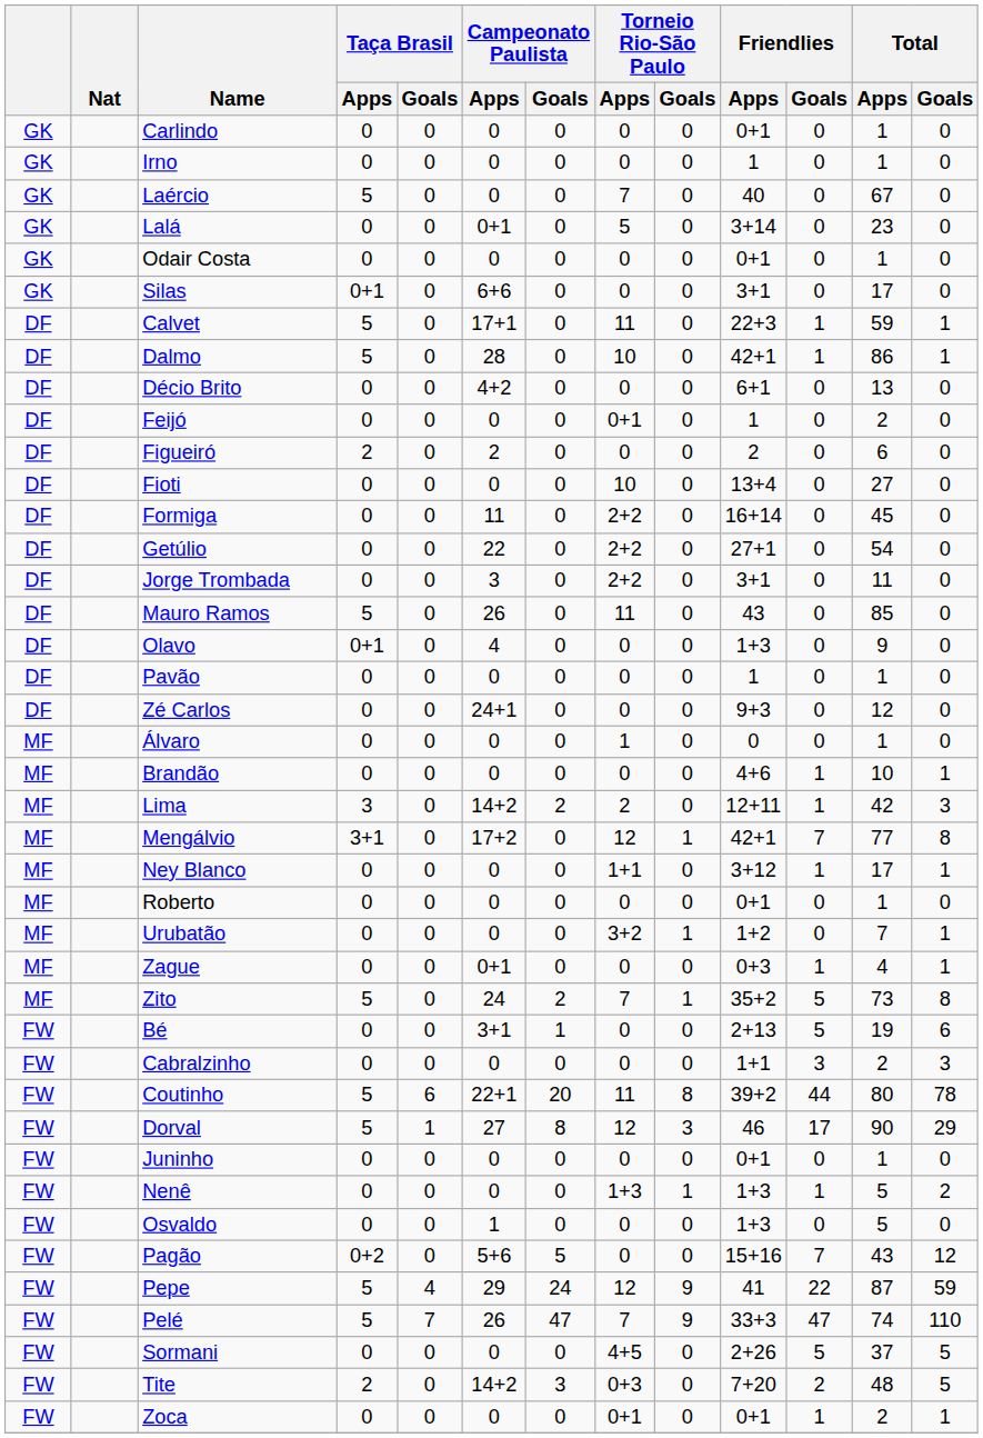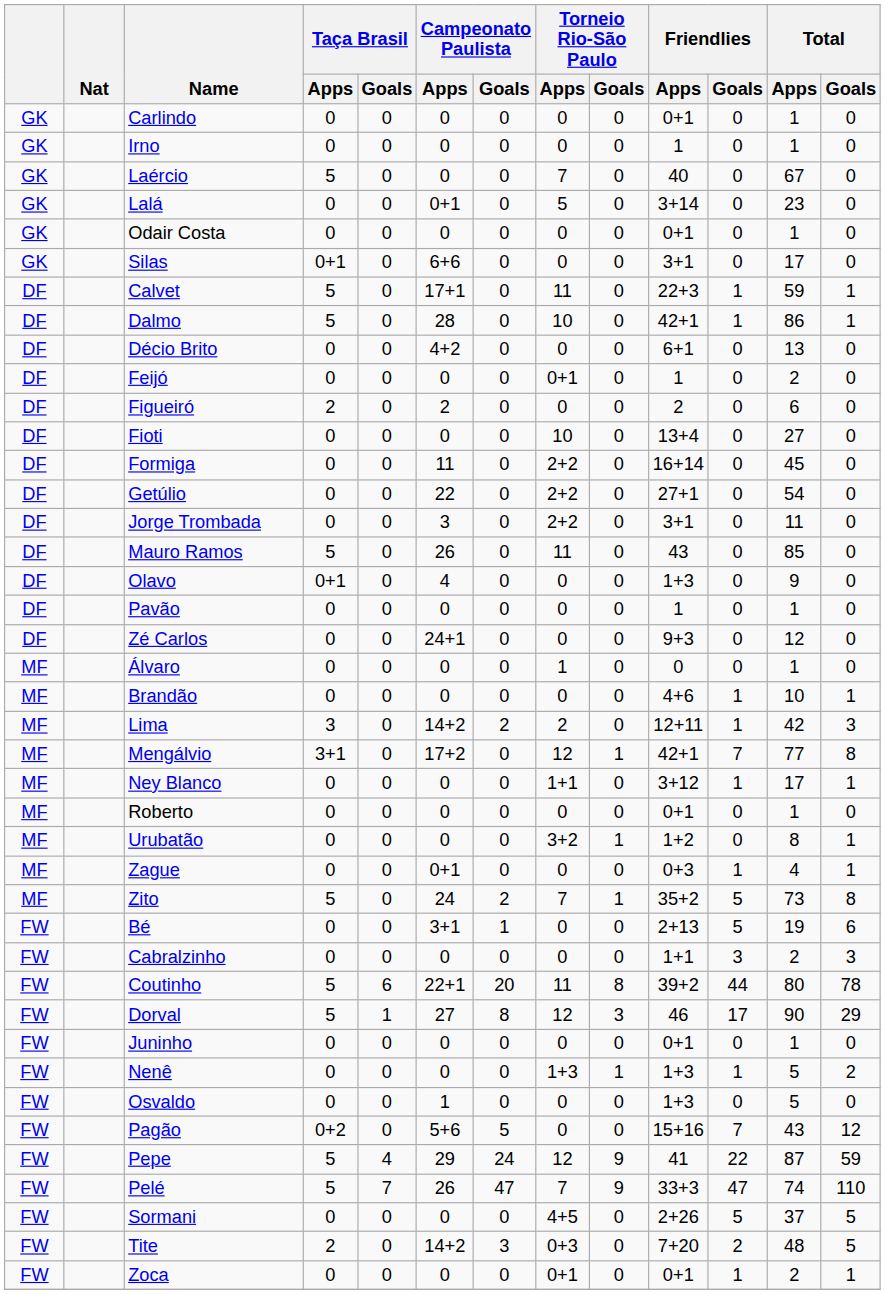 <table class="wikitable sortable" style="text-align:center;">
 <tr>
 <th rowspan="2" width="45" valign="bottom"></th>
 <th rowspan="2" width="45" valign="bottom">Nat</th>
 <th rowspan="2" width="150" valign="bottom">Name</th>
 <th colspan="2" width="85"><a href='#'>Taça Brasil</a></th>
 <th colspan="2" width="85"><a href='#'>Campeonato Paulista</a></th>
 <th colspan="2" width="85"><a href='#'>Torneio Rio-São Paulo</a></th>
 <th colspan="2" width="85">Friendlies</th>
 <th colspan="2" width="85">Total</th>
 </tr>
 <tr>
 <th>Apps</th>
 <th>Goals</th>
 <th>Apps</th>
 <th>Goals</th>
 <th>Apps</th>
 <th>Goals</th>
 <th>Apps</th>
 <th>Goals</th>
 <th>Apps</th>
 <th>Goals</th>
 </tr>
 <tr>
 <td><a href='#'>GK</a></td>
 <td></td>
 <td align=left><a href='#'>Carlindo</a></td>
 <td>0</td>
 <td>0</td>
 <td>0</td>
 <td>0</td>
 <td>0</td>
 <td>0</td>
 <td>0+1</td>
 <td>0</td>
 <td>1</td>
 <td>0</td>
 </tr>
 <tr>
 <td><a href='#'>GK</a></td>
 <td></td>
 <td align=left><a href='#'>Irno</a></td>
 <td>0</td>
 <td>0</td>
 <td>0</td>
 <td>0</td>
 <td>0</td>
 <td>0</td>
 <td>1</td>
 <td>0</td>
 <td>1</td>
 <td>0</td>
 </tr>
 <tr>
 <td><a href='#'>GK</a></td>
 <td></td>
 <td align=left><a href='#'>Laércio</a></td>
 <td>5</td>
 <td>0</td>
 <td>0</td>
 <td>0</td>
 <td>7</td>
 <td>0</td>
 <td>40</td>
 <td>0</td>
 <td>67</td>
 <td>0</td>
 </tr>
 <tr>
 <td><a href='#'>GK</a></td>
 <td></td>
 <td align=left><a href='#'>Lalá</a></td>
 <td>0</td>
 <td>0</td>
 <td>0+1</td>
 <td>0</td>
 <td>5</td>
 <td>0</td>
 <td>3+14</td>
 <td>0</td>
 <td>23</td>
 <td>0</td>
 </tr>
 <tr>
 <td><a href='#'>GK</a></td>
 <td></td>
 <td align=left>Odair Costa</td>
 <td>0</td>
 <td>0</td>
 <td>0</td>
 <td>0</td>
 <td>0</td>
 <td>0</td>
 <td>0+1</td>
 <td>0</td>
 <td>1</td>
 <td>0</td>
 </tr>
 <tr>
 <td><a href='#'>GK</a></td>
 <td></td>
 <td align=left><a href='#'>Silas</a></td>
 <td>0+1</td>
 <td>0</td>
 <td>6+6</td>
 <td>0</td>
 <td>0</td>
 <td>0</td>
 <td>3+1</td>
 <td>0</td>
 <td>17</td>
 <td>0</td>
 </tr>
 <tr>
 <td><a href='#'>DF</a></td>
 <td></td>
 <td align=left><a href='#'>Calvet</a></td>
 <td>5</td>
 <td>0</td>
 <td>17+1</td>
 <td>0</td>
 <td>11</td>
 <td>0</td>
 <td>22+3</td>
 <td>1</td>
 <td>59</td>
 <td>1</td>
 </tr>
 <tr>
 <td><a href='#'>DF</a></td>
 <td></td>
 <td align=left><a href='#'>Dalmo</a></td>
 <td>5</td>
 <td>0</td>
 <td>28</td>
 <td>0</td>
 <td>10</td>
 <td>0</td>
 <td>42+1</td>
 <td>1</td>
 <td>86</td>
 <td>1</td>
 </tr>
 <tr>
 <td><a href='#'>DF</a></td>
 <td></td>
 <td align=left><a href='#'>Décio Brito</a></td>
 <td>0</td>
 <td>0</td>
 <td>4+2</td>
 <td>0</td>
 <td>0</td>
 <td>0</td>
 <td>6+1</td>
 <td>0</td>
 <td>13</td>
 <td>0</td>
 </tr>
 <tr>
 <td><a href='#'>DF</a></td>
 <td></td>
 <td align=left><a href='#'>Feijó</a></td>
 <td>0</td>
 <td>0</td>
 <td>0</td>
 <td>0</td>
 <td>0+1</td>
 <td>0</td>
 <td>1</td>
 <td>0</td>
 <td>2</td>
 <td>0</td>
 </tr>
 <tr>
 <td><a href='#'>DF</a></td>
 <td></td>
 <td align=left><a href='#'>Figueiró</a></td>
 <td>2</td>
 <td>0</td>
 <td>2</td>
 <td>0</td>
 <td>0</td>
 <td>0</td>
 <td>2</td>
 <td>0</td>
 <td>6</td>
 <td>0</td>
 </tr>
 <tr>
 <td><a href='#'>DF</a></td>
 <td></td>
 <td align=left><a href='#'>Fioti</a></td>
 <td>0</td>
 <td>0</td>
 <td>0</td>
 <td>0</td>
 <td>10</td>
 <td>0</td>
 <td>13+4</td>
 <td>0</td>
 <td>27</td>
 <td>0</td>
 </tr>
 <tr>
 <td><a href='#'>DF</a></td>
 <td></td>
 <td align=left><a href='#'>Formiga</a></td>
 <td>0</td>
 <td>0</td>
 <td>11</td>
 <td>0</td>
 <td>2+2</td>
 <td>0</td>
 <td>16+14</td>
 <td>0</td>
 <td>45</td>
 <td>0</td>
 </tr>
 <tr>
 <td><a href='#'>DF</a></td>
 <td></td>
 <td align=left><a href='#'>Getúlio</a></td>
 <td>0</td>
 <td>0</td>
 <td>22</td>
 <td>0</td>
 <td>2+2</td>
 <td>0</td>
 <td>27+1</td>
 <td>0</td>
 <td>54</td>
 <td>0</td>
 </tr>
 <tr>
 <td><a href='#'>DF</a></td>
 <td></td>
 <td align=left><a href='#'>Jorge Trombada</a></td>
 <td>0</td>
 <td>0</td>
 <td>3</td>
 <td>0</td>
 <td>2+2</td>
 <td>0</td>
 <td>3+1</td>
 <td>0</td>
 <td>11</td>
 <td>0</td>
 </tr>
 <tr>
 <td><a href='#'>DF</a></td>
 <td></td>
 <td align=left><a href='#'>Mauro Ramos</a></td>
 <td>5</td>
 <td>0</td>
 <td>26</td>
 <td>0</td>
 <td>11</td>
 <td>0</td>
 <td>43</td>
 <td>0</td>
 <td>85</td>
 <td>0</td>
 </tr>
 <tr>
 <td><a href='#'>DF</a></td>
 <td></td>
 <td align=left><a href='#'>Olavo</a></td>
 <td>0+1</td>
 <td>0</td>
 <td>4</td>
 <td>0</td>
 <td>0</td>
 <td>0</td>
 <td>1+3</td>
 <td>0</td>
 <td>9</td>
 <td>0</td>
 </tr>
 <tr>
 <td><a href='#'>DF</a></td>
 <td></td>
 <td align=left><a href='#'>Pavão</a></td>
 <td>0</td>
 <td>0</td>
 <td>0</td>
 <td>0</td>
 <td>0</td>
 <td>0</td>
 <td>1</td>
 <td>0</td>
 <td>1</td>
 <td>0</td>
 </tr>
 <tr>
 <td><a href='#'>DF</a></td>
 <td></td>
 <td align=left><a href='#'>Zé Carlos</a></td>
 <td>0</td>
 <td>0</td>
 <td>24+1</td>
 <td>0</td>
 <td>0</td>
 <td>0</td>
 <td>9+3</td>
 <td>0</td>
 <td>12</td>
 <td>0</td>
 </tr>
 <tr>
 <td><a href='#'>MF</a></td>
 <td></td>
 <td align=left><a href='#'>Álvaro</a></td>
 <td>0</td>
 <td>0</td>
 <td>0</td>
 <td>0</td>
 <td>1</td>
 <td>0</td>
 <td>0</td>
 <td>0</td>
 <td>1</td>
 <td>0</td>
 </tr>
 <tr>
 <td><a href='#'>MF</a></td>
 <td></td>
 <td align=left><a href='#'>Brandão</a></td>
 <td>0</td>
 <td>0</td>
 <td>0</td>
 <td>0</td>
 <td>0</td>
 <td>0</td>
 <td>4+6</td>
 <td>1</td>
 <td>10</td>
 <td>1</td>
 </tr>
 <tr>
 <td><a href='#'>MF</a></td>
 <td></td>
 <td align=left><a href='#'>Lima</a></td>
 <td>3</td>
 <td>0</td>
 <td>14+2</td>
 <td>2</td>
 <td>2</td>
 <td>0</td>
 <td>12+11</td>
 <td>1</td>
 <td>42</td>
 <td>3</td>
 </tr>
 <tr>
 <td><a href='#'>MF</a></td>
 <td></td>
 <td align=left><a href='#'>Mengálvio</a></td>
 <td>3+1</td>
 <td>0</td>
 <td>17+2</td>
 <td>0</td>
 <td>12</td>
 <td>1</td>
 <td>42+1</td>
 <td>7</td>
 <td>77</td>
 <td>8</td>
 </tr>
 <tr>
 <td><a href='#'>MF</a></td>
 <td></td>
 <td align=left><a href='#'>Ney Blanco</a></td>
 <td>0</td>
 <td>0</td>
 <td>0</td>
 <td>0</td>
 <td>1+1</td>
 <td>0</td>
 <td>3+12</td>
 <td>1</td>
 <td>17</td>
 <td>1</td>
 </tr>
 <tr>
 <td><a href='#'>MF</a></td>
 <td></td>
 <td align=left>Roberto</td>
 <td>0</td>
 <td>0</td>
 <td>0</td>
 <td>0</td>
 <td>0</td>
 <td>0</td>
 <td>0+1</td>
 <td>0</td>
 <td>1</td>
 <td>0</td>
 </tr>
 <tr>
 <td><a href='#'>MF</a></td>
 <td></td>
 <td align=left><a href='#'>Urubatão</a></td>
 <td>0</td>
 <td>0</td>
 <td>0</td>
 <td>0</td>
 <td>3+2</td>
 <td>1</td>
 <td>1+2</td>
 <td>0</td>
-<td>7</td>
+<td>8</td>
 <td>1</td>
 </tr>
 <tr>
 <td><a href='#'>MF</a></td>
 <td></td>
 <td align=left><a href='#'>Zague</a></td>
 <td>0</td>
 <td>0</td>
 <td>0+1</td>
 <td>0</td>
 <td>0</td>
 <td>0</td>
 <td>0+3</td>
 <td>1</td>
 <td>4</td>
 <td>1</td>
 </tr>
 <tr>
 <td><a href='#'>MF</a></td>
 <td></td>
 <td align=left><a href='#'>Zito</a></td>
 <td>5</td>
 <td>0</td>
 <td>24</td>
 <td>2</td>
 <td>7</td>
 <td>1</td>
 <td>35+2</td>
 <td>5</td>
 <td>73</td>
 <td>8</td>
 </tr>
 <tr>
 <td><a href='#'>FW</a></td>
 <td></td>
 <td align=left><a href='#'>Bé</a></td>
 <td>0</td>
 <td>0</td>
 <td>3+1</td>
 <td>1</td>
 <td>0</td>
 <td>0</td>
 <td>2+13</td>
 <td>5</td>
 <td>19</td>
 <td>6</td>
 </tr>
 <tr>
 <td><a href='#'>FW</a></td>
 <td></td>
 <td align=left><a href='#'>Cabralzinho</a></td>
 <td>0</td>
 <td>0</td>
 <td>0</td>
 <td>0</td>
 <td>0</td>
 <td>0</td>
 <td>1+1</td>
 <td>3</td>
 <td>2</td>
 <td>3</td>
 </tr>
 <tr>
 <td><a href='#'>FW</a></td>
 <td></td>
 <td align=left><a href='#'>Coutinho</a></td>
 <td>5</td>
 <td>6</td>
 <td>22+1</td>
 <td>20</td>
 <td>11</td>
 <td>8</td>
 <td>39+2</td>
 <td>44</td>
 <td>80</td>
 <td>78</td>
 </tr>
 <tr>
 <td><a href='#'>FW</a></td>
 <td></td>
 <td align=left><a href='#'>Dorval</a></td>
 <td>5</td>
 <td>1</td>
 <td>27</td>
 <td>8</td>
 <td>12</td>
 <td>3</td>
 <td>46</td>
 <td>17</td>
 <td>90</td>
 <td>29</td>
 </tr>
 <tr>
 <td><a href='#'>FW</a></td>
 <td></td>
 <td align=left><a href='#'>Juninho</a></td>
 <td>0</td>
 <td>0</td>
 <td>0</td>
 <td>0</td>
 <td>0</td>
 <td>0</td>
 <td>0+1</td>
 <td>0</td>
 <td>1</td>
 <td>0</td>
 </tr>
 <tr>
 <td><a href='#'>FW</a></td>
 <td></td>
 <td align=left><a href='#'>Nenê</a></td>
 <td>0</td>
 <td>0</td>
 <td>0</td>
 <td>0</td>
 <td>1+3</td>
 <td>1</td>
 <td>1+3</td>
 <td>1</td>
 <td>5</td>
 <td>2</td>
 </tr>
 <tr>
 <td><a href='#'>FW</a></td>
 <td></td>
 <td align=left><a href='#'>Osvaldo</a></td>
 <td>0</td>
 <td>0</td>
 <td>1</td>
 <td>0</td>
 <td>0</td>
 <td>0</td>
 <td>1+3</td>
 <td>0</td>
 <td>5</td>
 <td>0</td>
 </tr>
 <tr>
 <td><a href='#'>FW</a></td>
 <td></td>
 <td align=left><a href='#'>Pagão</a></td>
 <td>0+2</td>
 <td>0</td>
 <td>5+6</td>
 <td>5</td>
 <td>0</td>
 <td>0</td>
 <td>15+16</td>
 <td>7</td>
 <td>43</td>
 <td>12</td>
 </tr>
 <tr>
 <td><a href='#'>FW</a></td>
 <td></td>
 <td align=left><a href='#'>Pepe</a></td>
 <td>5</td>
 <td>4</td>
 <td>29</td>
 <td>24</td>
 <td>12</td>
 <td>9</td>
 <td>41</td>
 <td>22</td>
 <td>87</td>
 <td>59</td>
 </tr>
 <tr>
 <td><a href='#'>FW</a></td>
 <td></td>
 <td align=left><a href='#'>Pelé</a></td>
 <td>5</td>
 <td>7</td>
 <td>26</td>
 <td>47</td>
 <td>7</td>
 <td>9</td>
 <td>33+3</td>
 <td>47</td>
 <td>74</td>
 <td>110</td>
 </tr>
 <tr>
 <td><a href='#'>FW</a></td>
 <td></td>
 <td align=left><a href='#'>Sormani</a></td>
 <td>0</td>
 <td>0</td>
 <td>0</td>
 <td>0</td>
 <td>4+5</td>
 <td>0</td>
 <td>2+26</td>
 <td>5</td>
 <td>37</td>
 <td>5</td>
 </tr>
 <tr>
 <td><a href='#'>FW</a></td>
 <td></td>
 <td align=left><a href='#'>Tite</a></td>
 <td>2</td>
 <td>0</td>
 <td>14+2</td>
 <td>3</td>
 <td>0+3</td>
 <td>0</td>
 <td>7+20</td>
 <td>2</td>
 <td>48</td>
 <td>5</td>
 </tr>
 <tr>
 <td><a href='#'>FW</a></td>
 <td></td>
 <td align=left><a href='#'>Zoca</a></td>
 <td>0</td>
 <td>0</td>
 <td>0</td>
 <td>0</td>
 <td>0+1</td>
 <td>0</td>
 <td>0+1</td>
 <td>1</td>
 <td>2</td>
 <td>1</td>
 </tr>
 <tr>
 </tr>
 </table>
